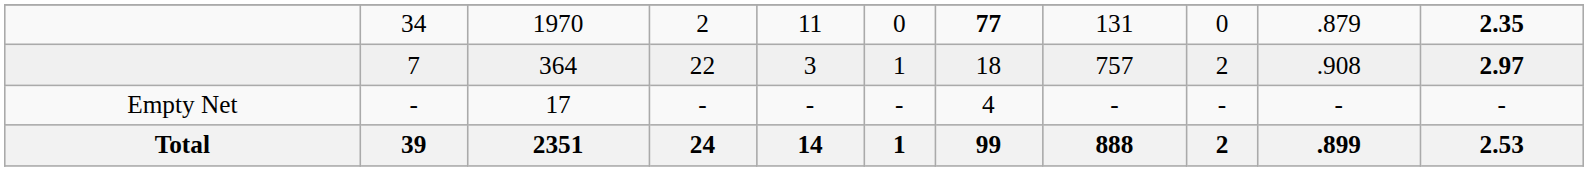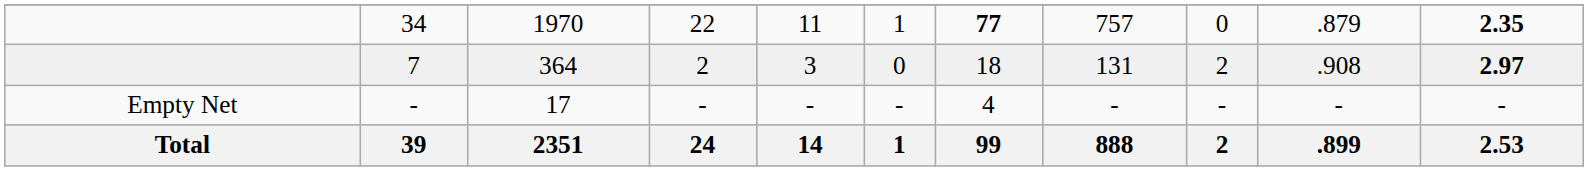 <table class="wikitable sortable" width ="1000">
 <tr align="center">
 </tr>
 <tr align="center" bgcolor="">
 <td></td>
 <td>34</td>
 <td>1970</td>
-<td>2</td>
+<td>22</td>
 <td>11</td>
-<td>0</td>
+<td>1</td>
 <td><strong>77</strong></td>
-<td>131</td>
+<td>757</td>
 <td>0</td>
 <td>.879</td>
 <td><strong>2.35</strong></td>
 </tr>
 <tr align="center" bgcolor="f0f0f0">
 <td></td>
 <td>7</td>
 <td>364</td>
-<td>22</td>
+<td>2</td>
 <td>3</td>
-<td>1</td>
+<td>0</td>
 <td>18</td>
-<td>757</td>
+<td>131</td>
 <td>2</td>
 <td>.908</td>
 <td><strong>2.97</strong></td>
 </tr>
 <tr align="center" bgcolor="">
 <td>Empty Net</td>
 <td>-</td>
 <td>17</td>
 <td>-</td>
 <td>-</td>
 <td>-</td>
 <td>4</td>
 <td>-</td>
 <td>-</td>
 <td>-</td>
 <td>-</td>
 </tr>
 <tr>
 <th>Total</th>
 <th>39</th>
 <th>2351</th>
 <th>24</th>
 <th>14</th>
 <th>1</th>
 <th>99</th>
 <th>888</th>
 <th>2</th>
 <th>.899</th>
 <th>2.53</th>
 </tr>
 </table>
